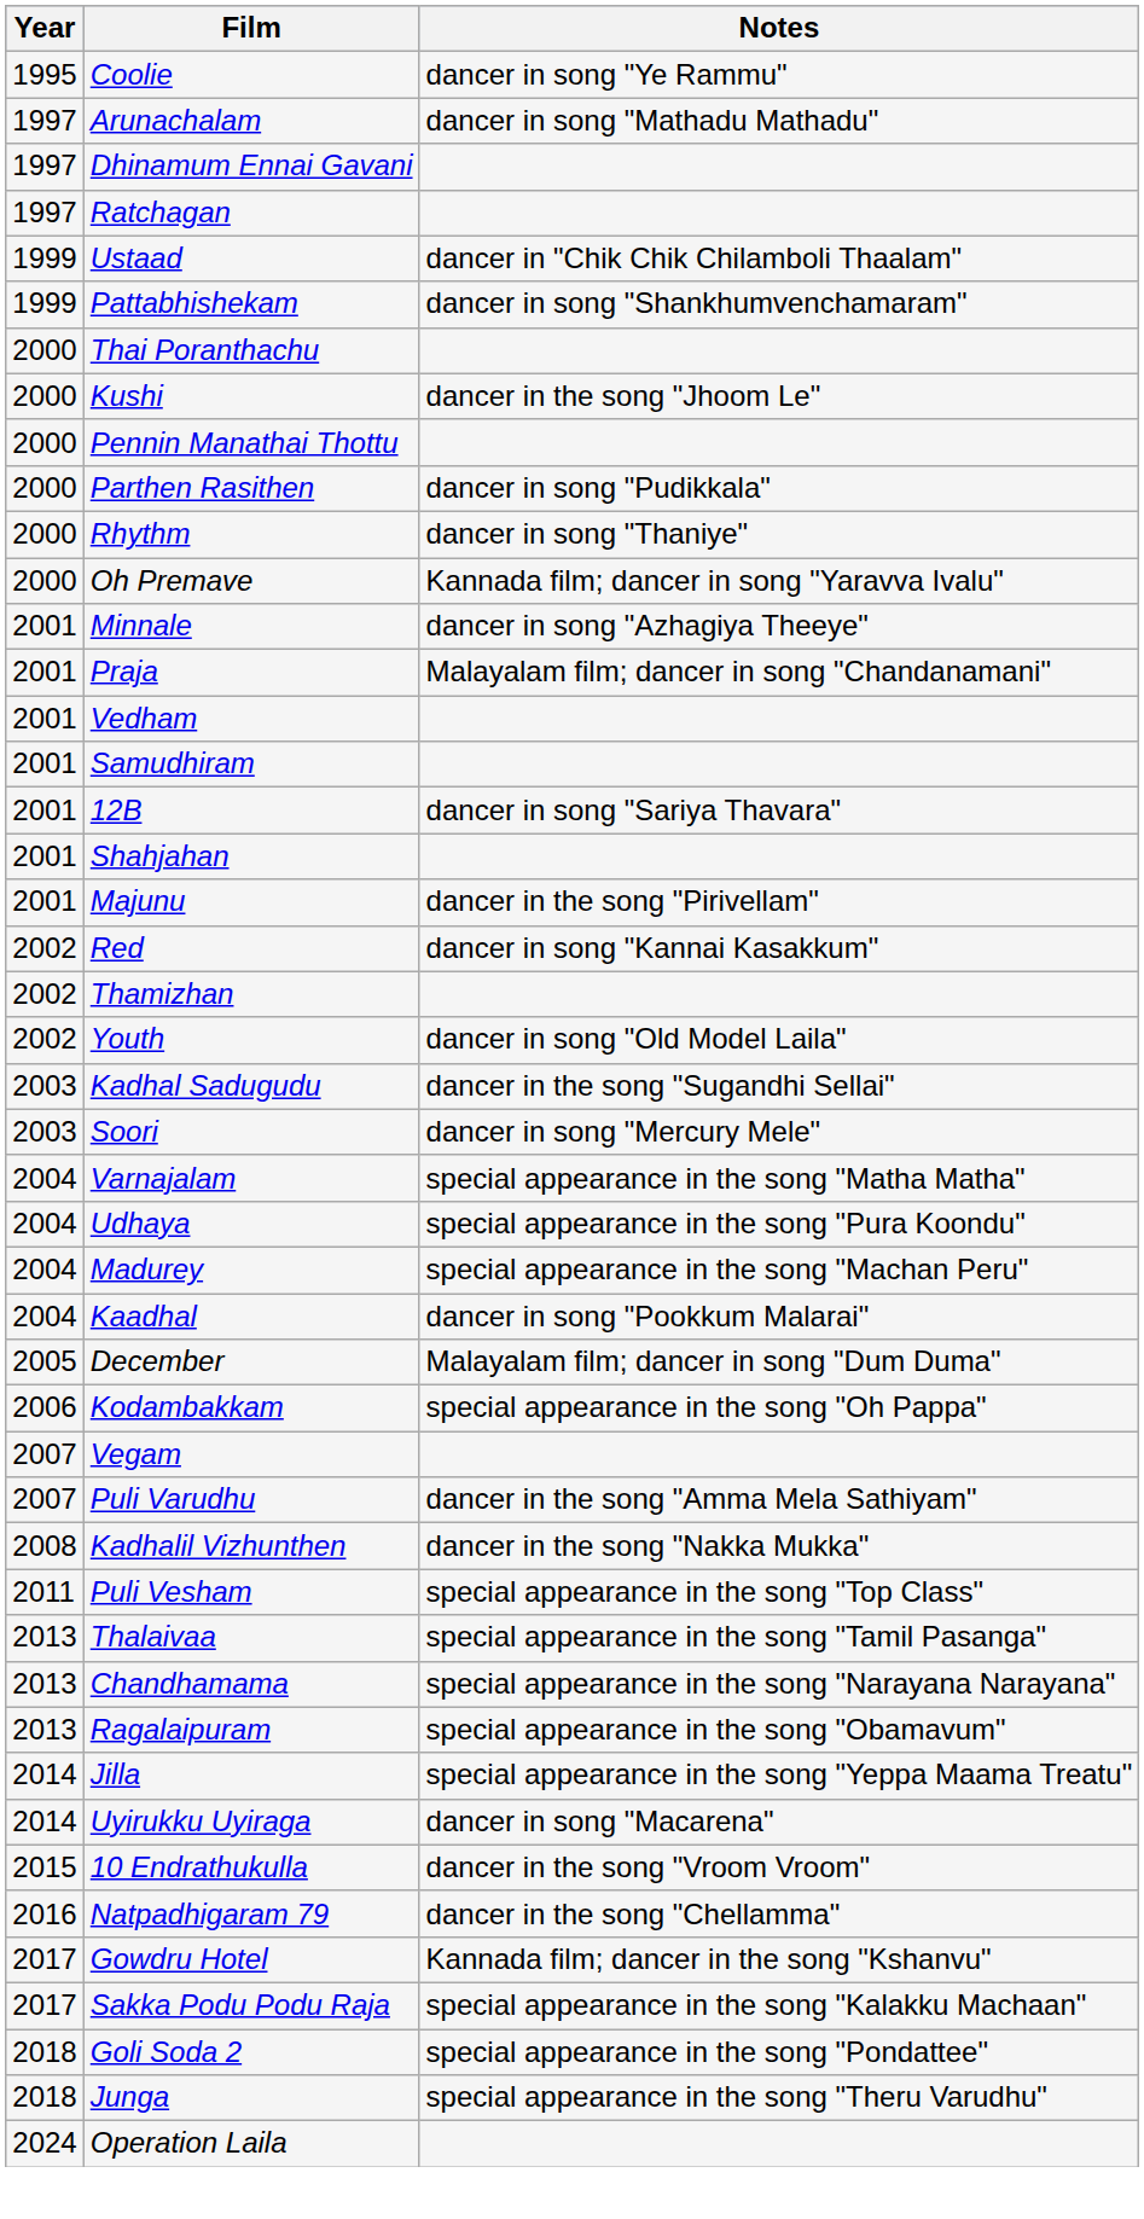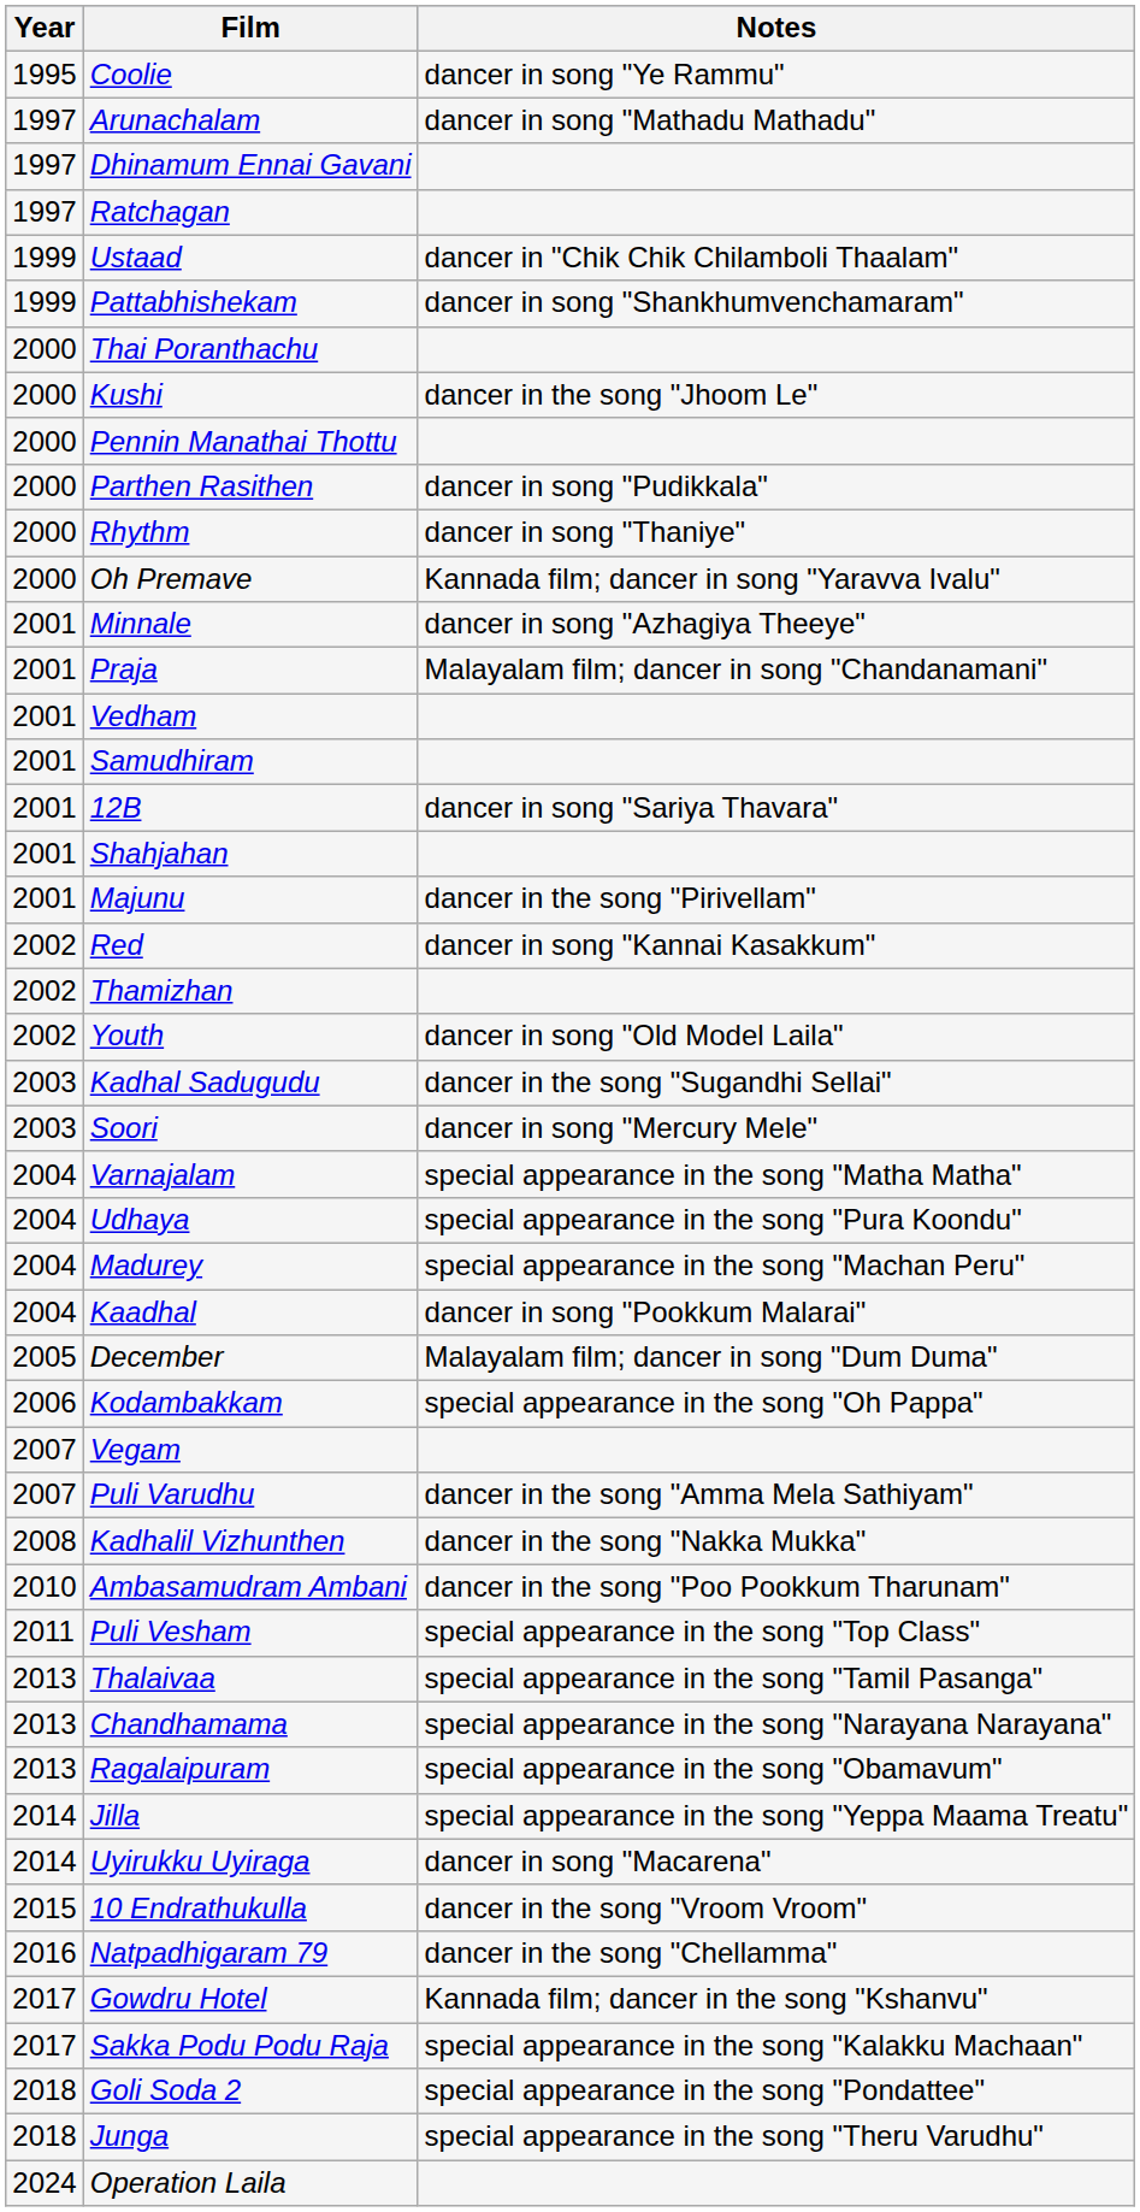 <table class="wikitable sortable" style="background:#f5f5f5;">
 <tr style="background:#B0C4DE;">
 <th>Year</th>
 <th>Film</th>
 <th>Notes</th>
 </tr>
 <tr>
 <td>1995</td>
 <td><em><a href='#'>Coolie</a></em></td>
 <td>dancer in song "Ye Rammu"</td>
 </tr>
 <tr>
 <td>1997</td>
 <td><em><a href='#'>Arunachalam</a></em></td>
 <td>dancer in song  "Mathadu Mathadu"</td>
 </tr>
 <tr>
 <td>1997</td>
 <td><em><a href='#'>Dhinamum Ennai Gavani</a></em></td>
 <td></td>
 </tr>
 <tr>
 <td>1997</td>
 <td><em><a href='#'>Ratchagan</a></em></td>
 <td></td>
 </tr>
 <tr>
 <td>1999</td>
 <td><em><a href='#'>Ustaad</a></em></td>
 <td>dancer in "Chik Chik Chilamboli Thaalam"</td>
 </tr>
 <tr>
 <td>1999</td>
 <td><em><a href='#'>Pattabhishekam</a></em></td>
 <td>dancer in song "Shankhumvenchamaram"</td>
 </tr>
 <tr>
 <td>2000</td>
 <td><em><a href='#'>Thai Poranthachu</a></em></td>
 <td></td>
 </tr>
 <tr>
 <td>2000</td>
 <td><em><a href='#'>Kushi</a></em></td>
 <td>dancer in the song "Jhoom Le"</td>
 </tr>
 <tr>
 <td>2000</td>
 <td><em><a href='#'>Pennin Manathai Thottu</a></em></td>
 <td></td>
 </tr>
 <tr>
 <td>2000</td>
 <td><em><a href='#'>Parthen Rasithen</a></em></td>
 <td>dancer in song "Pudikkala"</td>
 </tr>
 <tr>
 <td>2000</td>
 <td><em><a href='#'>Rhythm</a></em></td>
 <td>dancer in song "Thaniye"</td>
 </tr>
 <tr>
 <td>2000</td>
 <td><em>Oh Premave</em></td>
 <td>Kannada film; dancer in song "Yaravva Ivalu"</td>
 </tr>
 <tr>
 <td>2001</td>
 <td><em><a href='#'>Minnale</a></em></td>
 <td>dancer in song "Azhagiya Theeye"</td>
 </tr>
 <tr>
 <td>2001</td>
 <td><em><a href='#'>Praja</a></em></td>
 <td>Malayalam film; dancer in song "Chandanamani"</td>
 </tr>
 <tr>
 <td>2001</td>
 <td><em><a href='#'>Vedham</a></em></td>
 <td></td>
 </tr>
 <tr>
 <td>2001</td>
 <td><em><a href='#'>Samudhiram</a></em></td>
 <td></td>
 </tr>
 <tr>
 <td>2001</td>
 <td><em><a href='#'>12B</a></em></td>
 <td>dancer in song "Sariya Thavara"</td>
 </tr>
 <tr>
 <td>2001</td>
 <td><em><a href='#'>Shahjahan</a></em></td>
 <td></td>
 </tr>
 <tr>
 <td>2001</td>
 <td><em><a href='#'>Majunu</a></em></td>
 <td>dancer in the song "Pirivellam"</td>
 </tr>
 <tr>
 <td>2002</td>
 <td><em><a href='#'>Red</a></em></td>
 <td>dancer in song "Kannai Kasakkum"</td>
 </tr>
 <tr>
 <td>2002</td>
 <td><em><a href='#'>Thamizhan</a></em></td>
 <td></td>
 </tr>
 <tr>
 <td>2002</td>
 <td><em><a href='#'>Youth</a></em></td>
 <td>dancer in song "Old Model Laila"</td>
 </tr>
 <tr>
 <td>2003</td>
 <td><em><a href='#'>Kadhal Sadugudu</a></em></td>
 <td>dancer in the song "Sugandhi Sellai"</td>
 </tr>
 <tr>
 <td>2003</td>
 <td><em><a href='#'>Soori</a></em></td>
 <td>dancer in song "Mercury Mele"</td>
 </tr>
 <tr>
 <td>2004</td>
 <td><em><a href='#'>Varnajalam</a></em></td>
 <td>special appearance in the song "Matha Matha"</td>
 </tr>
 <tr>
 <td>2004</td>
 <td><em><a href='#'>Udhaya</a></em></td>
 <td>special appearance in the song "Pura Koondu"</td>
 </tr>
 <tr>
 <td>2004</td>
 <td><em><a href='#'>Madurey</a></em></td>
 <td>special appearance in the song "Machan Peru"</td>
 </tr>
 <tr>
 <td>2004</td>
 <td><em><a href='#'>Kaadhal</a></em></td>
 <td>dancer in song "Pookkum Malarai"</td>
 </tr>
 <tr>
 <td>2005</td>
 <td><em>December</em></td>
 <td>Malayalam film; dancer in song "Dum Duma"</td>
 </tr>
 <tr>
 <td>2006</td>
 <td><em><a href='#'>Kodambakkam</a></em></td>
 <td>special appearance in the song "Oh Pappa"</td>
 </tr>
 <tr>
 <td>2007</td>
 <td><em><a href='#'>Vegam</a></em></td>
 <td></td>
 </tr>
 <tr>
 <td>2007</td>
 <td><em><a href='#'>Puli Varudhu</a></em></td>
 <td>dancer in the song "Amma Mela Sathiyam"</td>
 </tr>
 <tr>
 <td>2008</td>
 <td><em><a href='#'>Kadhalil Vizhunthen</a></em></td>
 <td>dancer in the song "Nakka Mukka"</td>
 </tr>
 <tr>
+<td>2010</td>
+<td><em><a href='#'>Ambasamudram Ambani</a></em></td>
+<td>dancer in the song "Poo Pookkum Tharunam"</td>
+</tr>
+<tr>
 <td>2011</td>
 <td><em><a href='#'>Puli Vesham</a></em></td>
 <td>special appearance in the song "Top Class"</td>
 </tr>
 <tr>
 <td>2013</td>
 <td><em><a href='#'>Thalaivaa</a></em></td>
 <td>special appearance in the song "Tamil Pasanga"</td>
 </tr>
 <tr>
 <td>2013</td>
 <td><em><a href='#'>Chandhamama</a></em></td>
 <td>special appearance in the song "Narayana Narayana"</td>
 </tr>
 <tr>
 <td>2013</td>
 <td><em><a href='#'>Ragalaipuram</a></em></td>
 <td>special appearance in the song "Obamavum"</td>
 </tr>
 <tr>
 <td>2014</td>
 <td><em><a href='#'>Jilla</a></em></td>
 <td>special appearance in the song "Yeppa Maama Treatu"</td>
 </tr>
 <tr>
 <td>2014</td>
 <td><em><a href='#'>Uyirukku Uyiraga</a></em></td>
 <td>dancer in song "Macarena"</td>
 </tr>
 <tr>
 <td>2015</td>
 <td><em><a href='#'>10 Endrathukulla</a></em></td>
 <td>dancer in the song "Vroom Vroom"</td>
 </tr>
 <tr>
 <td>2016</td>
 <td><em><a href='#'>Natpadhigaram 79</a></em></td>
 <td>dancer in the song "Chellamma"</td>
 </tr>
 <tr>
 <td>2017</td>
 <td><em><a href='#'>Gowdru Hotel</a></em></td>
 <td>Kannada film; dancer in the song "Kshanvu"</td>
 </tr>
 <tr>
 <td>2017</td>
 <td><em><a href='#'>Sakka Podu Podu Raja</a></em></td>
 <td>special appearance in the song "Kalakku Machaan"</td>
 </tr>
 <tr>
 <td>2018</td>
 <td><em><a href='#'>Goli Soda 2</a></em></td>
 <td>special appearance in the song "Pondattee"</td>
 </tr>
 <tr>
 <td>2018</td>
 <td><em><a href='#'>Junga</a></em></td>
 <td>special appearance in the song "Theru Varudhu"</td>
 </tr>
 <tr>
 <td>2024</td>
 <td><em>Operation Laila</em></td>
 <td></td>
 </tr>
 </table>
